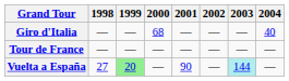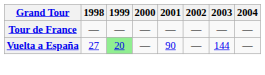 <table class="wikitable plainrowheaders">
 <tr>
 <th scope="col"><a href='#'>Grand Tour</a></th>
 <th scope="col">1998</th>
 <th scope="col">1999</th>
 <th scope="col">2000</th>
 <th scope="col">2001</th>
 <th scope="col">2002</th>
 <th scope="col">2003</th>
 <th scope="col">2004</th>
-</tr>
-<tr style="text-align:center;">
-<th scope="row"> <a href='#'>Giro d'Italia</a></th>
-<td>—</td>
-<td>—</td>
-<td><a href='#'>68</a></td>
-<td>—</td>
-<td>—</td>
-<td>—</td>
-<td><a href='#'>40</a></td>
 </tr>
 <tr style="text-align:center;">
 <th scope="row"> <a href='#'>Tour de France</a></th>
 <td>—</td>
 <td>—</td>
 <td>—</td>
 <td>—</td>
 <td>—</td>
 <td>—</td>
 <td>—</td>
 </tr>
 <tr style="text-align:center;">
 <th scope="row"> <a href='#'>Vuelta a España</a></th>
 <td><a href='#'>27</a></td>
 <td style="background: lightgreen;"><a href='#'>20</a></td>
 <td>—</td>
 <td><a href='#'>90</a></td>
 <td>—</td>
-<td style="background: paleturquoise;"><a href='#'>144</a></td>
+<td><a href='#'>144</a></td>
 <td>—</td>
 </tr>
 </table>
